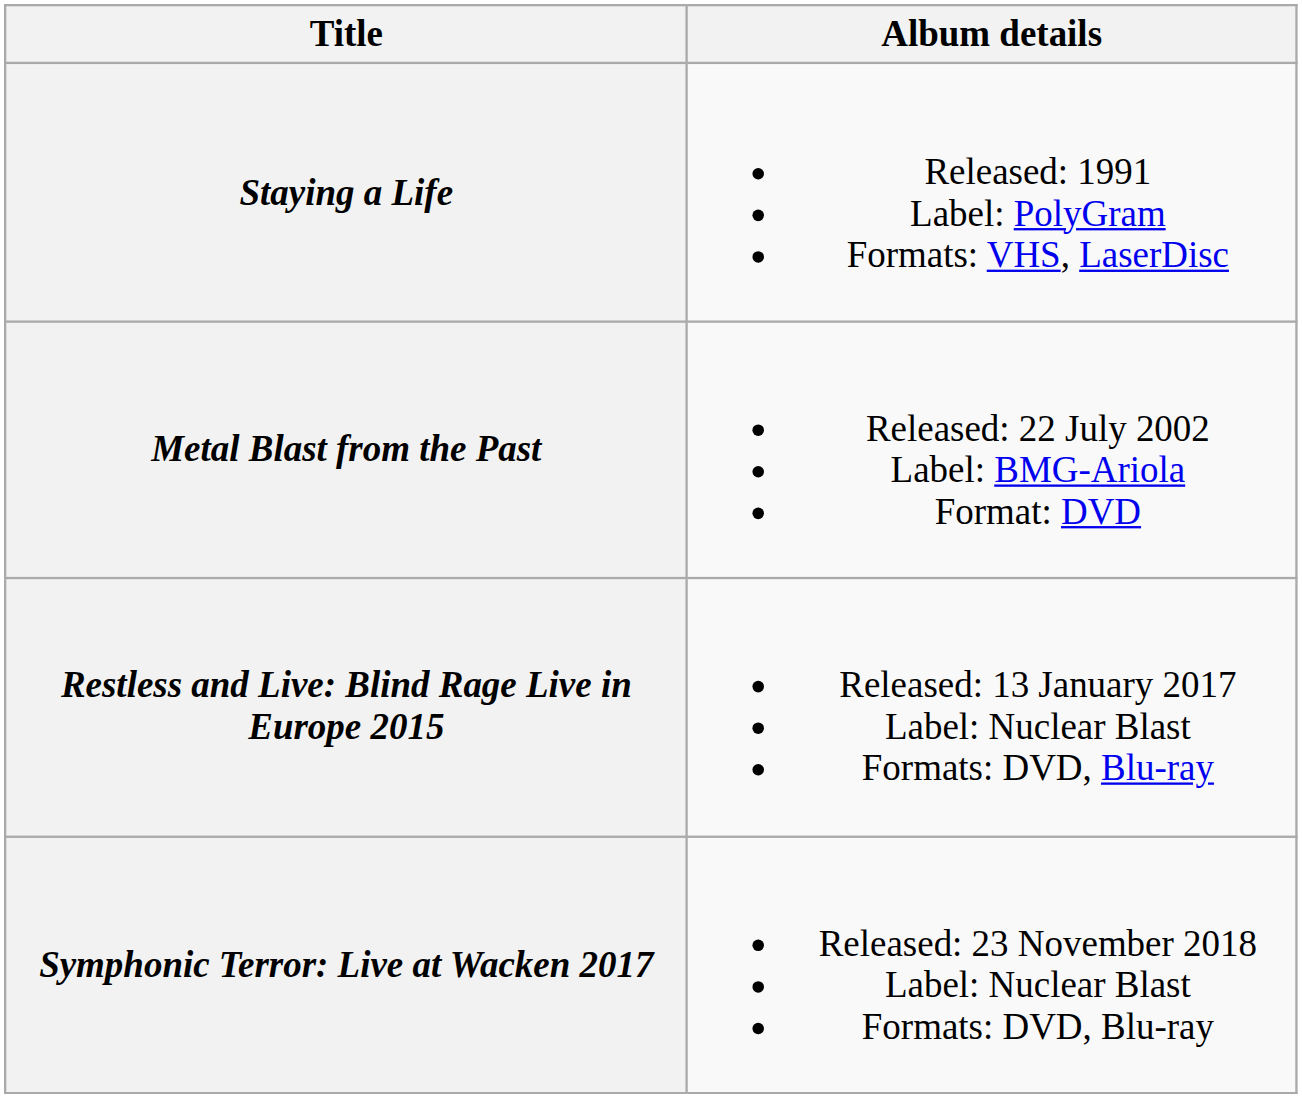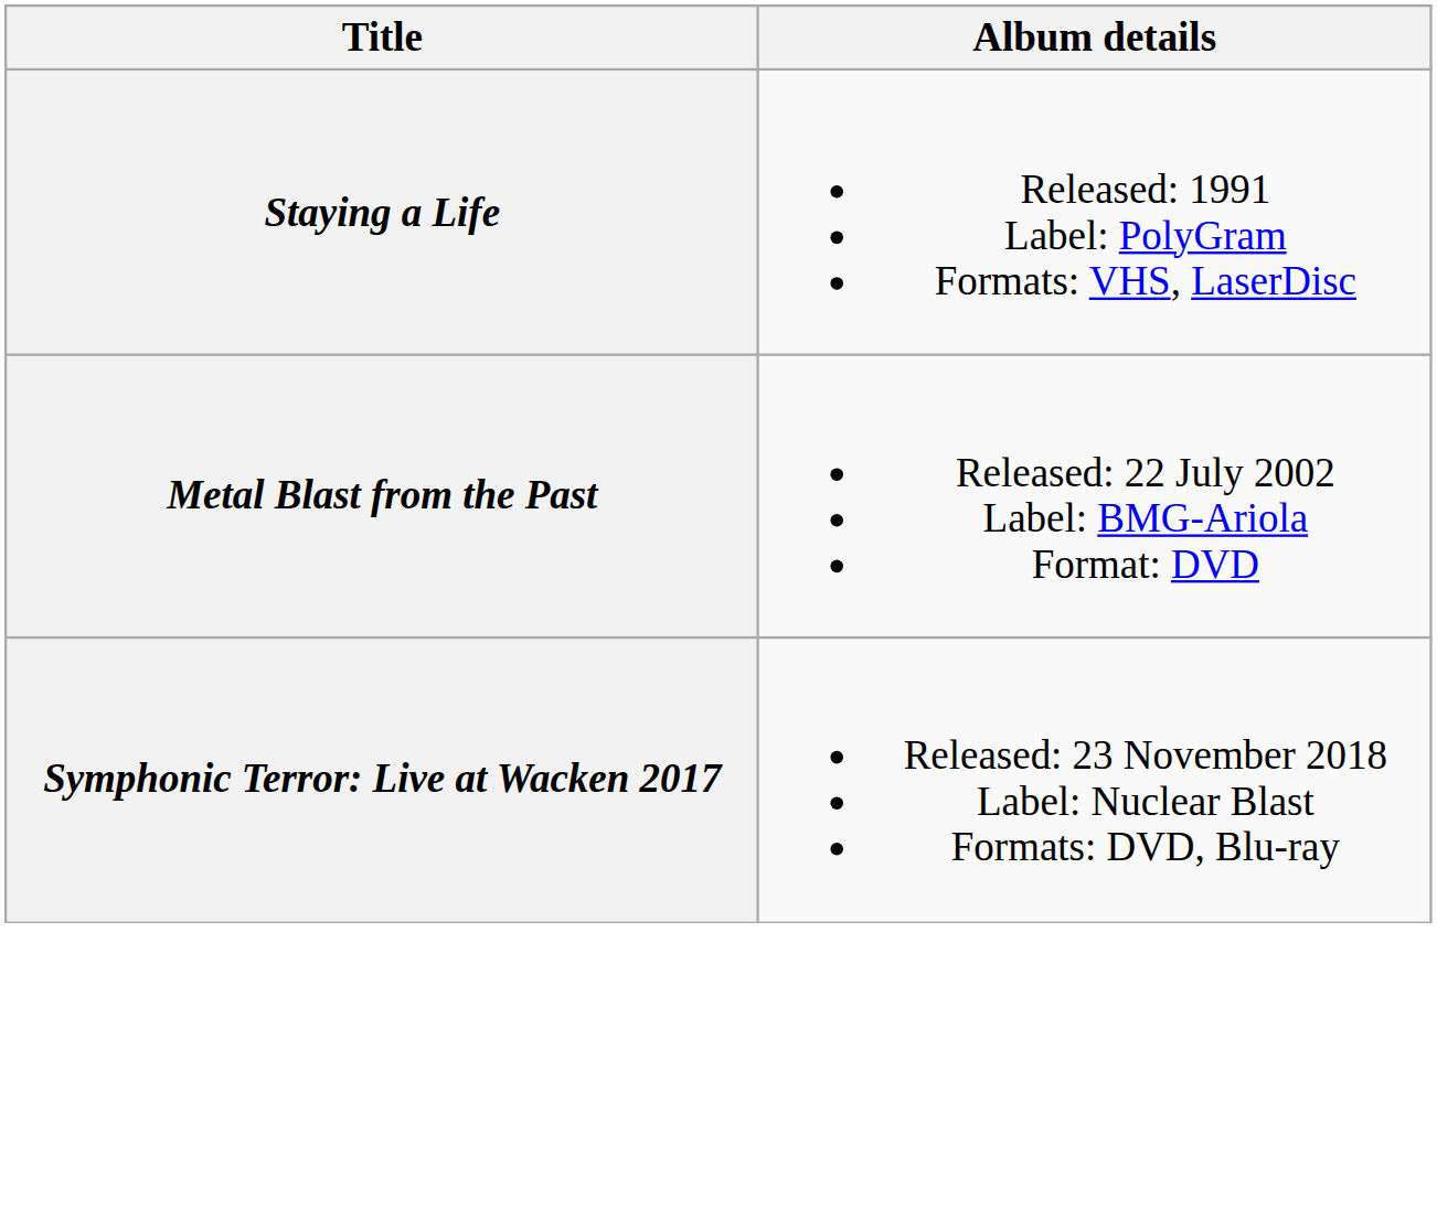 <table class="wikitable plainrowheaders" style="text-align:center;">
 <tr>
 <th scope="col" style="width:18em;">Title</th>
 <th scope="col" style="width:16em;">Album details</th>
 </tr>
 <tr>
 <th scope="row"><em>Staying a Life</em></th>
 <td><br><ul><li>Released: 1991</li><li>Label: <a href='#'>PolyGram</a></li><li>Formats: <a href='#'>VHS</a>, <a href='#'>LaserDisc</a></li></ul></td>
 </tr>
 <tr>
 <th scope="row"><em>Metal Blast from the Past</em></th>
 <td><br><ul><li>Released: 22 July 2002</li><li>Label: <a href='#'>BMG-Ariola</a></li><li>Format: <a href='#'>DVD</a></li></ul></td>
 </tr>
 <tr>
-<th scope="row"><em>Restless and Live: Blind Rage Live in Europe 2015</em></th>
-<td><br><ul><li>Released: 13 January 2017</li><li>Label: Nuclear Blast</li><li>Formats: DVD, <a href='#'>Blu-ray</a></li></ul></td>
-</tr>
-<tr>
 <th scope="row"><em>Symphonic Terror: Live at Wacken 2017</em></th>
 <td><br><ul><li>Released: 23 November 2018</li><li>Label: Nuclear Blast</li><li>Formats: DVD, Blu-ray</li></ul></td>
 </tr>
 </table>
